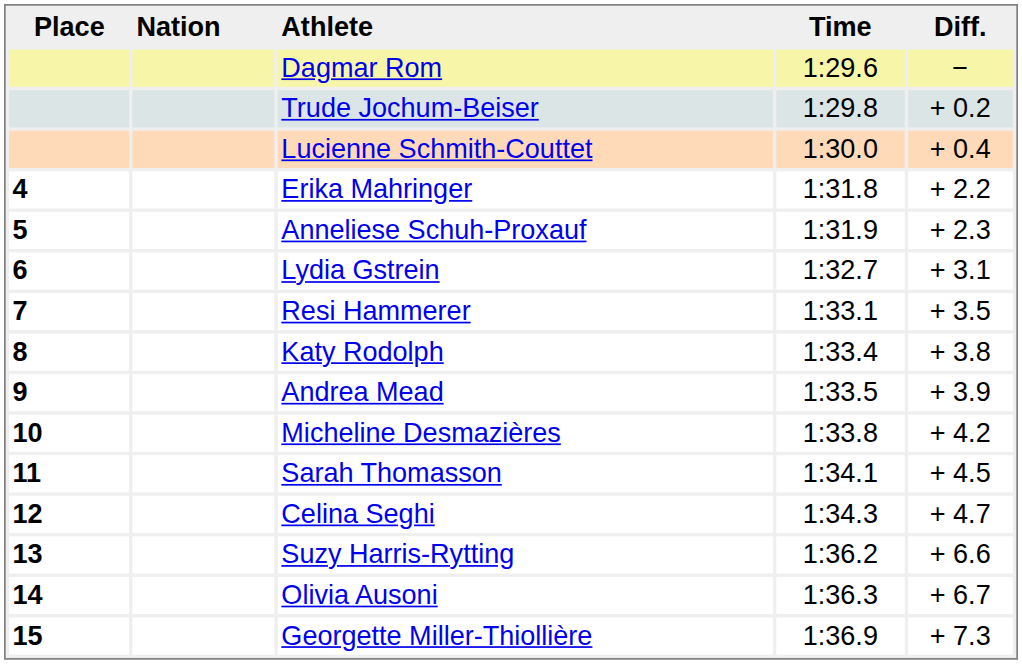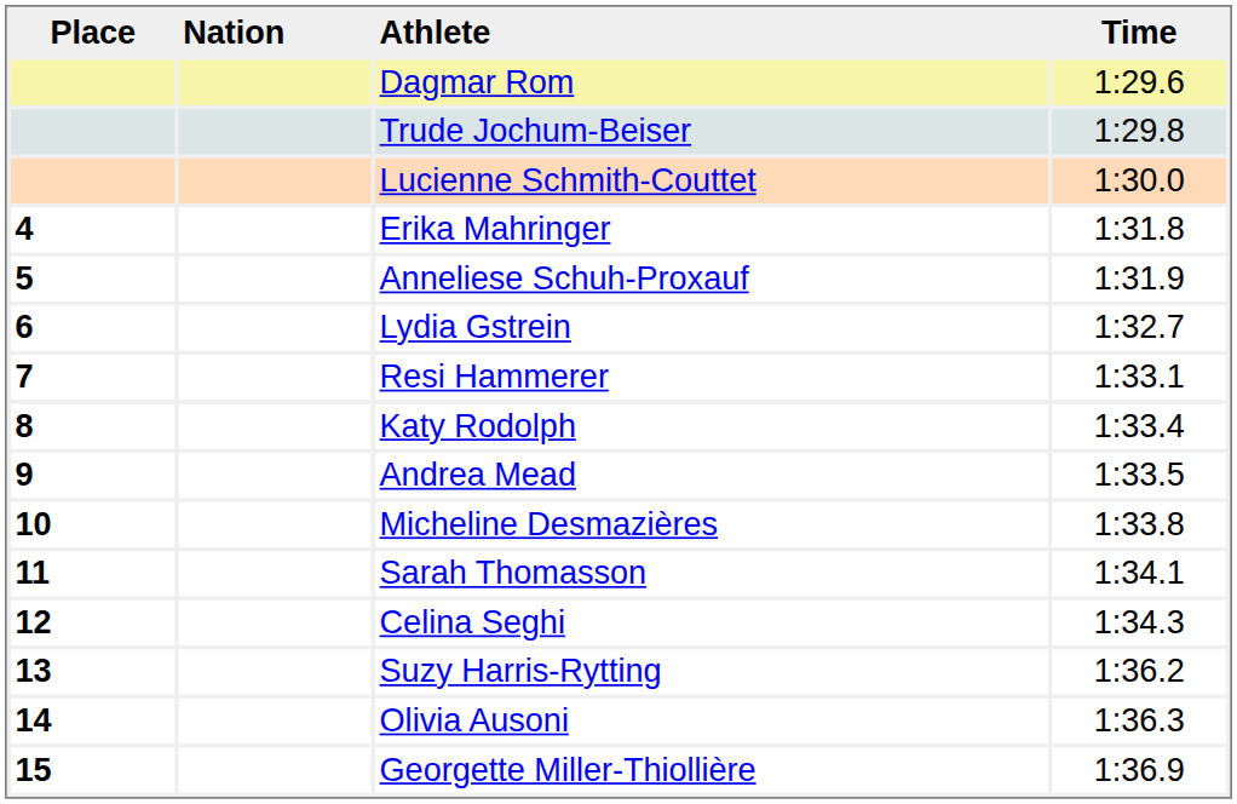 <table style="border-style:solid; border-width:1px; border-color:#808080; background-color:#EFEFEF;" cellspacing="2" cellpadding="2" width="600">
 <tr bgcolor="#EFEFEF">
 <th>Place</th>
 <th align="left">Nation</th>
 <th align="left">Athlete</th>
 <th>Time</th>
-<th>Diff.</th>
 </tr>
 <tr align="left" valign="top" bgcolor="#F7F6A8">
 <th></th>
 <td></td>
 <td align="left"><a href='#'>Dagmar Rom</a></td>
 <td align="center">1:29.6</td>
-<td align="center">−</td>
 </tr>
 <tr align="left" valign="top" bgcolor="#DCE5E5">
 <th></th>
 <td></td>
 <td align="left"><a href='#'>Trude Jochum-Beiser</a></td>
 <td align="center">1:29.8</td>
-<td align="center">+ 0.2</td>
 </tr>
 <tr align="left" valign="top" bgcolor="#FFDAB9">
 <th></th>
 <td></td>
 <td align="left"><a href='#'>Lucienne Schmith-Couttet</a></td>
 <td align="center">1:30.0</td>
-<td align="center">+ 0.4</td>
 </tr>
 <tr align="left" valign="top" bgcolor="#FFFFFF">
 <th>4</th>
 <td></td>
 <td align="left"><a href='#'>Erika Mahringer</a></td>
 <td align="center">1:31.8</td>
-<td align="center">+ 2.2</td>
 </tr>
 <tr align="left" valign="top" bgcolor="#FFFFFF">
 <th>5</th>
 <td></td>
 <td align="left"><a href='#'>Anneliese Schuh-Proxauf</a></td>
 <td align="center">1:31.9</td>
-<td align="center">+ 2.3</td>
 </tr>
 <tr align="left" valign="top" bgcolor="#FFFFFF">
 <th>6</th>
 <td></td>
 <td align="left"><a href='#'>Lydia Gstrein</a></td>
 <td align="center">1:32.7</td>
-<td align="center">+ 3.1</td>
 </tr>
 <tr align="left" valign="top" bgcolor="#FFFFFF">
 <th>7</th>
 <td></td>
 <td align="left"><a href='#'>Resi Hammerer</a></td>
 <td align="center">1:33.1</td>
-<td align="center">+ 3.5</td>
 </tr>
 <tr align="left" valign="top" bgcolor="#FFFFFF">
 <th>8</th>
 <td></td>
 <td align="left"><a href='#'>Katy Rodolph</a></td>
 <td align="center">1:33.4</td>
-<td align="center">+ 3.8</td>
 </tr>
 <tr align="left" valign="top" bgcolor="#FFFFFF">
 <th>9</th>
 <td></td>
 <td align="left"><a href='#'>Andrea Mead</a></td>
 <td align="center">1:33.5</td>
-<td align="center">+ 3.9</td>
 </tr>
 <tr align="left" valign="top" bgcolor="#FFFFFF">
 <th>10</th>
 <td></td>
 <td align="left"><a href='#'>Micheline Desmazières</a></td>
 <td align="center">1:33.8</td>
-<td align="center">+ 4.2</td>
 </tr>
 <tr align="left" valign="top" bgcolor="#FFFFFF">
 <th>11</th>
 <td></td>
 <td align="left"><a href='#'>Sarah Thomasson</a></td>
 <td align="center">1:34.1</td>
-<td align="center">+ 4.5</td>
 </tr>
 <tr align="left" valign="top" bgcolor="#FFFFFF">
 <th>12</th>
 <td></td>
 <td align="left"><a href='#'>Celina Seghi</a></td>
 <td align="center">1:34.3</td>
-<td align="center">+ 4.7</td>
 </tr>
 <tr align="left" valign="top" bgcolor="#FFFFFF">
 <th>13</th>
 <td></td>
 <td align="left"><a href='#'>Suzy Harris-Rytting</a></td>
 <td align="center">1:36.2</td>
-<td align="center">+ 6.6</td>
 </tr>
 <tr align="left" valign="top" bgcolor="#FFFFFF">
 <th>14</th>
 <td></td>
 <td align="left"><a href='#'>Olivia Ausoni</a></td>
 <td align="center">1:36.3</td>
-<td align="center">+ 6.7</td>
 </tr>
 <tr align="left" valign="top" bgcolor="#FFFFFF">
 <th>15</th>
 <td></td>
 <td align="left"><a href='#'>Georgette Miller-Thiollière</a></td>
 <td align="center">1:36.9</td>
-<td align="center">+ 7.3</td>
 </tr>
 </table>
